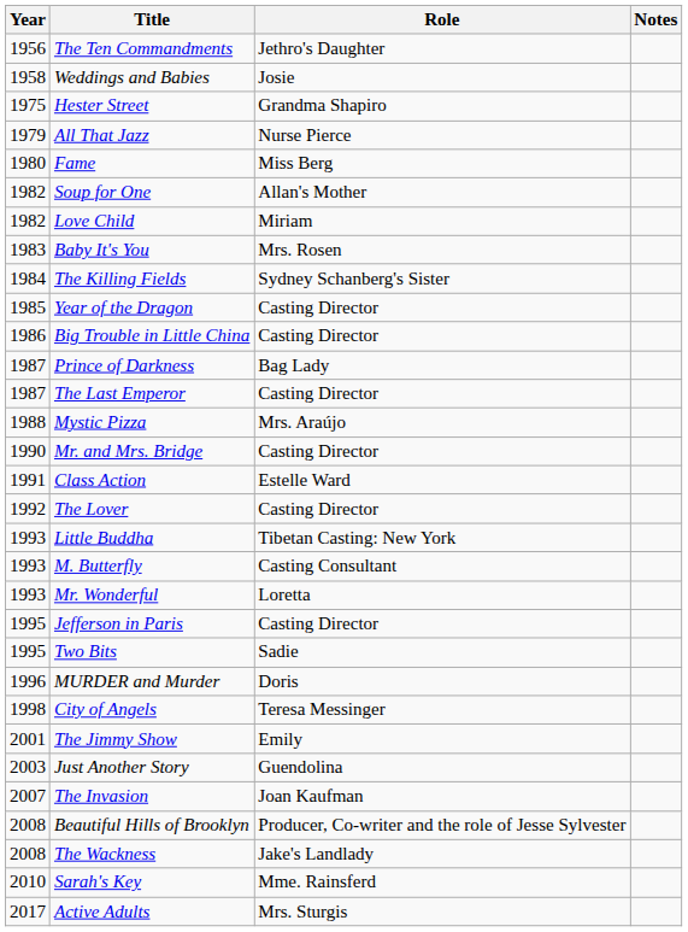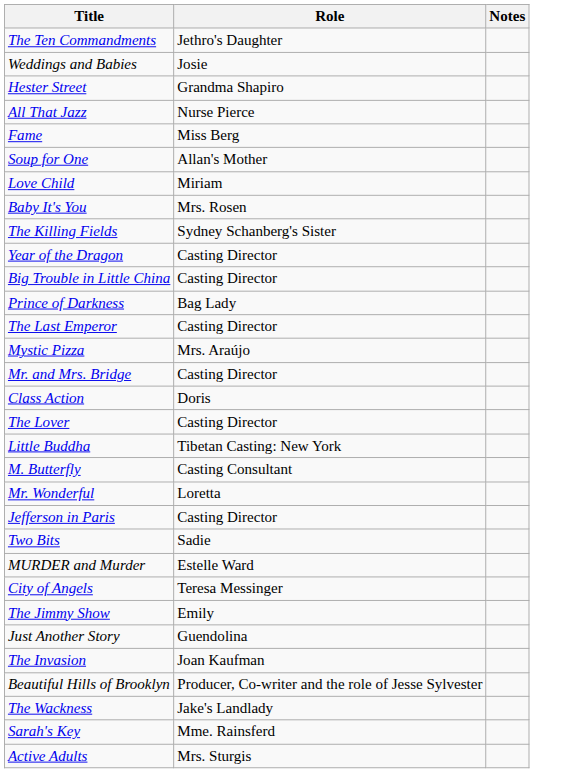 <table class="wikitable sortable">
 <tr>
-<th>Year</th>
 <th>Title</th>
 <th>Role</th>
 <th class="unsortable">Notes</th>
 </tr>
 <tr>
-<td>1956</td>
 <td><em><a href='#'>The Ten Commandments</a></em></td>
 <td>Jethro's Daughter</td>
 <td></td>
 </tr>
 <tr>
-<td>1958</td>
 <td><em>Weddings and Babies</em></td>
 <td>Josie</td>
 <td></td>
 </tr>
 <tr>
-<td>1975</td>
 <td><em><a href='#'>Hester Street</a></em></td>
 <td>Grandma Shapiro</td>
 <td></td>
 </tr>
 <tr>
-<td>1979</td>
 <td><em><a href='#'>All That Jazz</a></em></td>
 <td>Nurse Pierce</td>
 <td></td>
 </tr>
 <tr>
-<td>1980</td>
 <td><em><a href='#'>Fame</a></em></td>
 <td>Miss Berg</td>
 <td></td>
 </tr>
 <tr>
-<td>1982</td>
 <td><em><a href='#'>Soup for One</a></em></td>
 <td>Allan's Mother</td>
 <td></td>
 </tr>
 <tr>
-<td>1982</td>
 <td><em><a href='#'>Love Child</a></em></td>
 <td>Miriam</td>
 <td></td>
 </tr>
 <tr>
-<td>1983</td>
 <td><em><a href='#'>Baby It's You</a></em></td>
 <td>Mrs. Rosen</td>
 <td></td>
 </tr>
 <tr>
-<td>1984</td>
 <td><em><a href='#'>The Killing Fields</a></em></td>
 <td>Sydney Schanberg's Sister</td>
 <td></td>
 </tr>
 <tr>
-<td>1985</td>
 <td><em><a href='#'>Year of the Dragon</a></em></td>
 <td>Casting Director</td>
 <td></td>
 </tr>
 <tr>
-<td>1986</td>
 <td><em><a href='#'>Big Trouble in Little China</a></em></td>
 <td>Casting Director</td>
 <td></td>
 </tr>
 <tr>
-<td>1987</td>
 <td><em><a href='#'>Prince of Darkness</a></em></td>
 <td>Bag Lady</td>
 <td></td>
 </tr>
 <tr>
-<td>1987</td>
 <td><em><a href='#'>The Last Emperor</a></em></td>
 <td>Casting Director</td>
 <td></td>
 </tr>
 <tr>
-<td>1988</td>
 <td><em><a href='#'>Mystic Pizza</a></em></td>
 <td>Mrs. Araújo</td>
 <td></td>
 </tr>
 <tr>
-<td>1990</td>
 <td><em><a href='#'>Mr. and Mrs. Bridge</a></em></td>
 <td>Casting Director</td>
 <td></td>
 </tr>
 <tr>
-<td>1991</td>
 <td><em><a href='#'>Class Action</a></em></td>
-<td>Estelle Ward</td>
+<td>Doris</td>
 <td></td>
 </tr>
 <tr>
-<td>1992</td>
 <td><em><a href='#'>The Lover</a></em></td>
 <td>Casting Director</td>
 <td></td>
 </tr>
 <tr>
-<td>1993</td>
 <td><em><a href='#'>Little Buddha</a></em></td>
 <td>Tibetan Casting: New York</td>
 <td></td>
 </tr>
 <tr>
-<td>1993</td>
 <td><em><a href='#'>M. Butterfly</a></em></td>
 <td>Casting Consultant</td>
 <td></td>
 </tr>
 <tr>
-<td>1993</td>
 <td><em><a href='#'>Mr. Wonderful</a></em></td>
 <td>Loretta</td>
 <td></td>
 </tr>
 <tr>
-<td>1995</td>
 <td><em><a href='#'>Jefferson in Paris</a></em></td>
 <td>Casting Director</td>
 <td></td>
 </tr>
 <tr>
-<td>1995</td>
 <td><em><a href='#'>Two Bits</a></em></td>
 <td>Sadie</td>
 <td></td>
 </tr>
 <tr>
-<td>1996</td>
 <td><em>MURDER and Murder</em></td>
-<td>Doris</td>
+<td>Estelle Ward</td>
 <td></td>
 </tr>
 <tr>
-<td>1998</td>
 <td><em><a href='#'>City of Angels</a></em></td>
 <td>Teresa Messinger</td>
 <td></td>
 </tr>
 <tr>
-<td>2001</td>
 <td><em><a href='#'>The Jimmy Show</a></em></td>
 <td>Emily</td>
 <td></td>
 </tr>
 <tr>
-<td>2003</td>
 <td><em>Just Another Story</em></td>
 <td>Guendolina</td>
 <td></td>
 </tr>
 <tr>
-<td>2007</td>
 <td><em><a href='#'>The Invasion</a></em></td>
 <td>Joan Kaufman</td>
 <td></td>
 </tr>
 <tr>
-<td>2008</td>
 <td><em>Beautiful Hills of Brooklyn</em></td>
 <td>Producer, Co-writer and the role of Jesse Sylvester</td>
 <td></td>
 </tr>
 <tr>
-<td>2008</td>
 <td><em><a href='#'>The Wackness</a></em></td>
 <td>Jake's Landlady</td>
 <td></td>
 </tr>
 <tr>
-<td>2010</td>
 <td><em><a href='#'>Sarah's Key</a></em></td>
 <td>Mme. Rainsferd</td>
 <td></td>
 </tr>
 <tr>
-<td>2017</td>
 <td><em><a href='#'>Active Adults</a></em></td>
 <td>Mrs. Sturgis</td>
 <td></td>
 </tr>
 </table>
